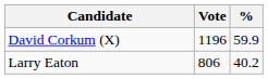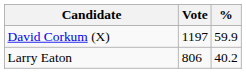 <table class="wikitable">
 <tr>
 <th bgcolor="#DDDDFF" width="200px">Candidate</th>
 <th bgcolor="#DDDDFF">Vote</th>
 <th bgcolor="#DDDDFF">%</th>
 </tr>
 <tr>
 <td><a href='#'>David Corkum</a> (X)</td>
-<td>1196</td>
+<td>1197</td>
 <td>59.9</td>
 </tr>
 <tr>
 <td>Larry Eaton</td>
 <td>806</td>
 <td>40.2</td>
 </tr>
 </table>
